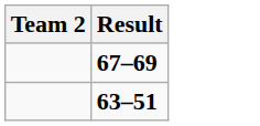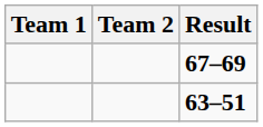 <table class="wikitable">
 <tr>
+<th><strong>Team 1</strong></th>
 <th><strong>Team 2</strong></th>
 <th><strong>Result</strong></th>
 </tr>
 <tr>
 <td></td>
+<td></td>
 <td><strong>67–69</strong></td>
 </tr>
 <tr>
 <td></td>
+<td></td>
 <td><strong>63–51</strong></td>
 </tr>
 </table>
